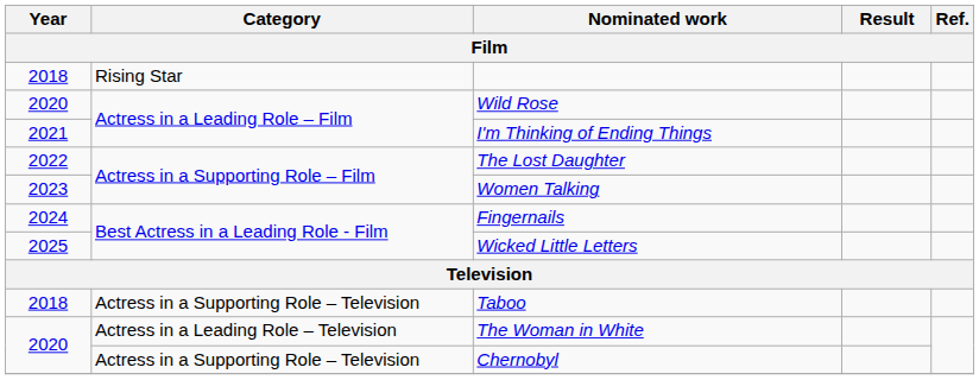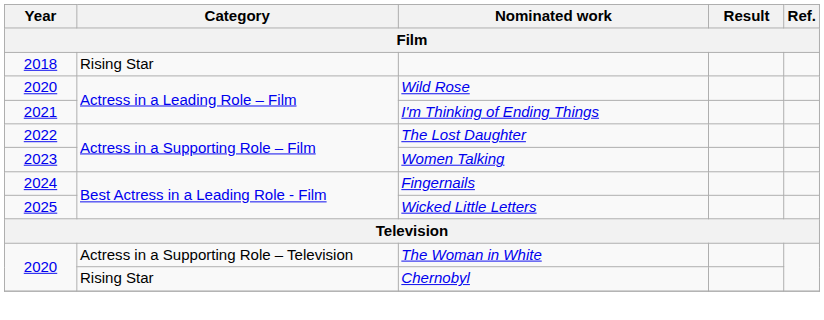 <table class=wikitable>
 <tr>
 <th scope="col" style="width:5em;">Year</th>
 <th scope="col" style="width:26em;">Category</th>
 <th scope="col" style="width:25em;">Nominated work</th>
 <th scope="col" style="width:5em;">Result</th>
 <th>Ref.</th>
 </tr>
 <tr>
 <th colspan="5">Film</th>
 </tr>
 <tr>
 <td align="center"><a href='#'>2018</a></td>
 <td>Rising Star</td>
 <td></td>
 <td></td>
 <td align="center"></td>
 </tr>
 <tr>
 <td align="center"><a href='#'>2020</a></td>
 <td rowspan="2"><a href='#'>Actress in a Leading Role – Film</a></td>
 <td><em><a href='#'>Wild Rose</a></em></td>
 <td></td>
 <td align="center"></td>
 </tr>
 <tr>
 <td align="center"><a href='#'>2021</a></td>
 <td><em><a href='#'>I'm Thinking of Ending Things</a></em></td>
 <td></td>
 <td align="center"></td>
 </tr>
 <tr>
 <td align="center"><a href='#'>2022</a></td>
 <td rowspan="2"><a href='#'>Actress in a Supporting Role – Film</a></td>
 <td><em><a href='#'>The Lost Daughter</a></em></td>
 <td></td>
 <td align="center"></td>
 </tr>
 <tr>
 <td align="center"><a href='#'>2023</a></td>
 <td><em><a href='#'>Women Talking</a></em></td>
 <td></td>
 <td align="center"></td>
 </tr>
 <tr>
 <td align="center"><a href='#'>2024</a></td>
 <td rowspan="2"><a href='#'>Best Actress in a Leading Role - Film</a></td>
 <td><em><a href='#'>Fingernails</a></em></td>
 <td></td>
 <td align="center"></td>
 </tr>
 <tr>
 <td align="center"><a href='#'>2025</a></td>
 <td><em><a href='#'>Wicked Little Letters</a></em></td>
 <td></td>
 <td align="center"></td>
 </tr>
 <tr>
 <th colspan="5">Television</th>
 </tr>
 <tr>
-<td align="center"><a href='#'>2018</a></td>
+<td rowspan="2" align="center"><a href='#'>2020</a></td>
 <td>Actress in a Supporting Role – Television</td>
-<td><em><a href='#'>Taboo</a></em></td>
-<td></td>
-<td align="center"></td>
-</tr>
-<tr>
-<td rowspan="2" align="center"><a href='#'>2020</a></td>
-<td>Actress in a Leading Role – Television</td>
 <td><em><a href='#'>The Woman in White</a></em></td>
 <td></td>
 <td rowspan="2" align="center"></td>
 </tr>
 <tr>
-<td>Actress in a Supporting Role – Television</td>
+<td>Rising Star</td>
 <td><em><a href='#'>Chernobyl</a></em></td>
 <td></td>
 </tr>
 <tr>
 </tr>
 </table>
